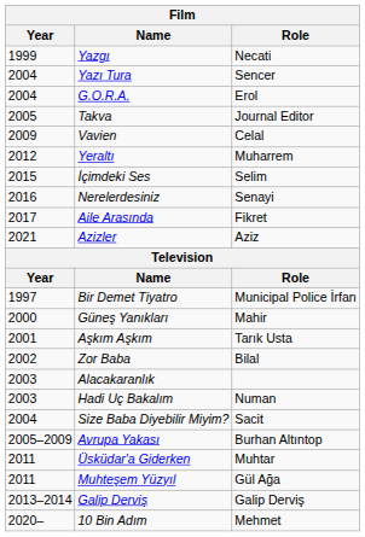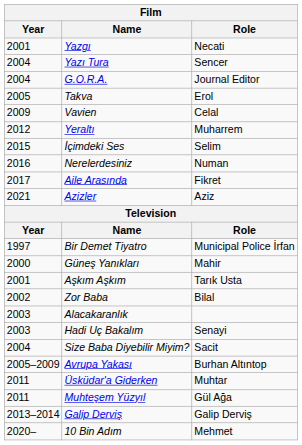 <table class="wikitable">
 <tr>
 <th colspan="3">Film</th>
 </tr>
 <tr>
 <th>Year</th>
 <th>Name</th>
 <th>Role</th>
 </tr>
 <tr>
-<td>1999</td>
+<td>2001</td>
 <td><a href='#'><em>Yazgı</em></a></td>
 <td>Necati</td>
 </tr>
 <tr>
 <td>2004</td>
 <td><a href='#'><em>Yazı Tura</em></a></td>
 <td>Sencer</td>
 </tr>
 <tr>
 <td>2004</td>
 <td><em><a href='#'>G.O.R.A.</a></em></td>
-<td>Erol</td>
+<td>Journal Editor</td>
 </tr>
 <tr>
 <td>2005</td>
 <td><em>Takva</em></td>
-<td>Journal Editor</td>
+<td>Erol</td>
 </tr>
 <tr>
 <td>2009</td>
 <td><em>Vavien</em></td>
 <td>Celal</td>
 </tr>
 <tr>
 <td>2012</td>
 <td><em><a href='#'>Yeraltı</a></em></td>
 <td>Muharrem</td>
 </tr>
 <tr>
 <td>2015</td>
 <td><em>İçimdeki Ses</em></td>
 <td>Selim</td>
 </tr>
 <tr>
 <td>2016</td>
 <td><em>Nerelerdesiniz</em></td>
-<td>Senayi</td>
+<td>Numan</td>
 </tr>
 <tr>
 <td>2017</td>
 <td><em><a href='#'>Aile Arasında</a></em></td>
 <td>Fikret</td>
 </tr>
 <tr>
 <td>2021</td>
 <td><em><a href='#'>Azizler</a></em></td>
 <td>Aziz</td>
 </tr>
 <tr>
 <th colspan="3">Television</th>
 </tr>
 <tr>
 <th>Year</th>
 <th>Name</th>
 <th>Role</th>
 </tr>
 <tr>
 <td>1997</td>
 <td><em>Bir Demet Tiyatro</em></td>
 <td>Municipal Police İrfan</td>
 </tr>
 <tr>
 <td>2000</td>
 <td><em>Güneş Yanıkları</em></td>
 <td>Mahir</td>
 </tr>
 <tr>
 <td>2001</td>
 <td><em>Aşkım Aşkım</em></td>
 <td>Tarık Usta</td>
 </tr>
 <tr>
 <td>2002</td>
 <td><em>Zor Baba</em></td>
 <td>Bilal</td>
 </tr>
 <tr>
 <td>2003</td>
 <td><em>Alacakaranlık</em></td>
 <td></td>
 </tr>
 <tr>
 <td>2003</td>
 <td><em>Hadi Uç Bakalım</em></td>
-<td>Numan</td>
+<td>Senayi</td>
 </tr>
 <tr>
 <td>2004</td>
 <td><em>Size Baba Diyebilir Miyim?</em></td>
 <td>Sacit</td>
 </tr>
 <tr>
 <td>2005–2009</td>
 <td><em><a href='#'>Avrupa Yakası</a></em></td>
 <td>Burhan Altıntop</td>
 </tr>
 <tr>
 <td>2011</td>
 <td><a href='#'><em>Üsküdar'a Giderken</em></a></td>
 <td>Muhtar</td>
 </tr>
 <tr>
 <td>2011</td>
 <td><em><a href='#'>Muhteşem Yüzyıl</a></em></td>
 <td>Gül Ağa</td>
 </tr>
 <tr>
 <td>2013–2014</td>
 <td><em><a href='#'>Galip Derviş</a></em></td>
 <td>Galip Derviş</td>
 </tr>
 <tr>
 <td>2020–</td>
 <td><em>10 Bin Adım</em></td>
 <td>Mehmet</td>
 </tr>
 </table>
